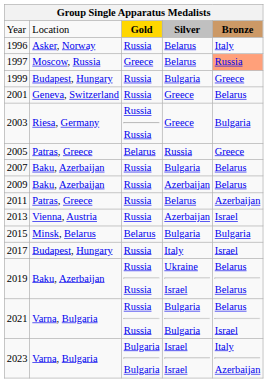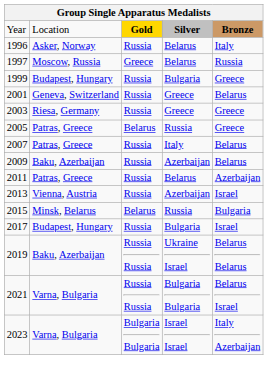 <table class="wikitable">
 <tr>
 <th colspan=5 align="center"><strong>Group Single Apparatus Medalists</strong></th>
 </tr>
 <tr>
 <td>Year</td>
 <td>Location</td>
 <td style="text-align:center;background-color:gold;"><strong>Gold</strong></td>
 <td style="text-align:center;background-color:silver;"><strong>Silver</strong></td>
 <td style="text-align:center;background-color:#CC9966;"><strong>Bronze</strong></td>
 </tr>
 <tr>
 <td>1996</td>
 <td> <a href='#'>Asker</a>, <a href='#'>Norway</a></td>
 <td> <a href='#'>Russia</a></td>
 <td> <a href='#'>Belarus</a></td>
 <td> <a href='#'>Italy</a></td>
 </tr>
 <tr>
 <td>1997</td>
 <td> <a href='#'>Moscow</a>, <a href='#'>Russia</a></td>
 <td> <a href='#'>Greece</a></td>
 <td> <a href='#'>Belarus</a></td>
-<td style="background: lightsalmon;"> <a href='#'>Russia</a></td>
+<td> <a href='#'>Russia</a></td>
 </tr>
 <tr>
 <td>1999</td>
 <td> <a href='#'>Budapest</a>, <a href='#'>Hungary</a></td>
 <td> <a href='#'>Russia</a></td>
 <td> <a href='#'>Bulgaria</a></td>
 <td> <a href='#'>Greece</a></td>
 </tr>
 <tr>
 <td>2001</td>
 <td> <a href='#'>Geneva</a>, <a href='#'>Switzerland</a></td>
 <td> <a href='#'>Russia</a></td>
 <td> <a href='#'>Greece</a></td>
 <td> <a href='#'>Belarus</a></td>
 </tr>
 <tr>
 <td>2003</td>
 <td> <a href='#'>Riesa</a>, <a href='#'>Germany</a></td>
-<td> <a href='#'>Russia</a><hr> <a href='#'>Russia</a></td>
+<td> <a href='#'>Russia</a></td>
 <td> <a href='#'>Greece</a></td>
-<td> <a href='#'>Bulgaria</a></td>
+<td> <a href='#'>Greece</a></td>
 </tr>
 <tr>
 <td>2005</td>
 <td> <a href='#'>Patras</a>, <a href='#'>Greece</a></td>
 <td> <a href='#'>Belarus</a></td>
 <td> <a href='#'>Russia</a></td>
 <td> <a href='#'>Greece</a></td>
 </tr>
 <tr>
 <td>2007</td>
-<td> <a href='#'>Baku</a>, <a href='#'>Azerbaijan</a></td>
+<td> <a href='#'>Patras</a>, <a href='#'>Greece</a></td>
 <td> <a href='#'>Russia</a></td>
-<td> <a href='#'>Bulgaria</a></td>
+<td> <a href='#'>Italy</a></td>
 <td> <a href='#'>Belarus</a></td>
 </tr>
 <tr>
 <td>2009</td>
 <td> <a href='#'>Baku</a>, <a href='#'>Azerbaijan</a></td>
 <td> <a href='#'>Russia</a></td>
 <td> <a href='#'>Azerbaijan</a></td>
 <td> <a href='#'>Belarus</a></td>
 </tr>
 <tr>
 <td>2011</td>
 <td> <a href='#'>Patras</a>, <a href='#'>Greece</a></td>
 <td> <a href='#'>Russia</a></td>
 <td> <a href='#'>Belarus</a></td>
 <td> <a href='#'>Azerbaijan</a></td>
 </tr>
 <tr>
 <td>2013</td>
 <td> <a href='#'>Vienna</a>, <a href='#'>Austria</a></td>
 <td> <a href='#'>Russia</a></td>
 <td> <a href='#'>Azerbaijan</a></td>
 <td> <a href='#'>Israel</a></td>
 </tr>
 <tr>
 <td>2015</td>
 <td> <a href='#'>Minsk</a>, <a href='#'>Belarus</a></td>
 <td> <a href='#'>Belarus</a></td>
-<td> <a href='#'>Bulgaria</a></td>
+<td> <a href='#'>Russia</a></td>
 <td> <a href='#'>Bulgaria</a></td>
 </tr>
 <tr>
 <td>2017</td>
 <td> <a href='#'>Budapest</a>, <a href='#'>Hungary</a></td>
 <td> <a href='#'>Russia</a></td>
-<td> <a href='#'>Italy</a></td>
+<td> <a href='#'>Bulgaria</a></td>
 <td> <a href='#'>Israel</a></td>
 </tr>
 <tr>
 <td>2019</td>
 <td> <a href='#'>Baku</a>, <a href='#'>Azerbaijan</a></td>
 <td> <a href='#'>Russia</a><hr> <a href='#'>Russia</a></td>
 <td> <a href='#'>Ukraine</a><hr> <a href='#'>Israel</a></td>
 <td> <a href='#'>Belarus</a><hr> <a href='#'>Belarus</a></td>
 </tr>
 <tr>
 <td>2021</td>
 <td> <a href='#'>Varna</a>, <a href='#'>Bulgaria</a></td>
 <td> <a href='#'>Russia</a><hr> <a href='#'>Russia</a></td>
 <td> <a href='#'>Bulgaria</a><hr> <a href='#'>Bulgaria</a></td>
 <td> <a href='#'>Belarus</a><hr> <a href='#'>Israel</a></td>
 </tr>
 <tr>
 <td>2023</td>
 <td> <a href='#'>Varna</a>, <a href='#'>Bulgaria</a></td>
 <td> <a href='#'>Bulgaria</a><hr> <a href='#'>Bulgaria</a></td>
 <td> <a href='#'>Israel</a><hr> <a href='#'>Israel</a></td>
 <td> <a href='#'>Italy</a><hr> <a href='#'>Azerbaijan</a></td>
 </tr>
 </table>
